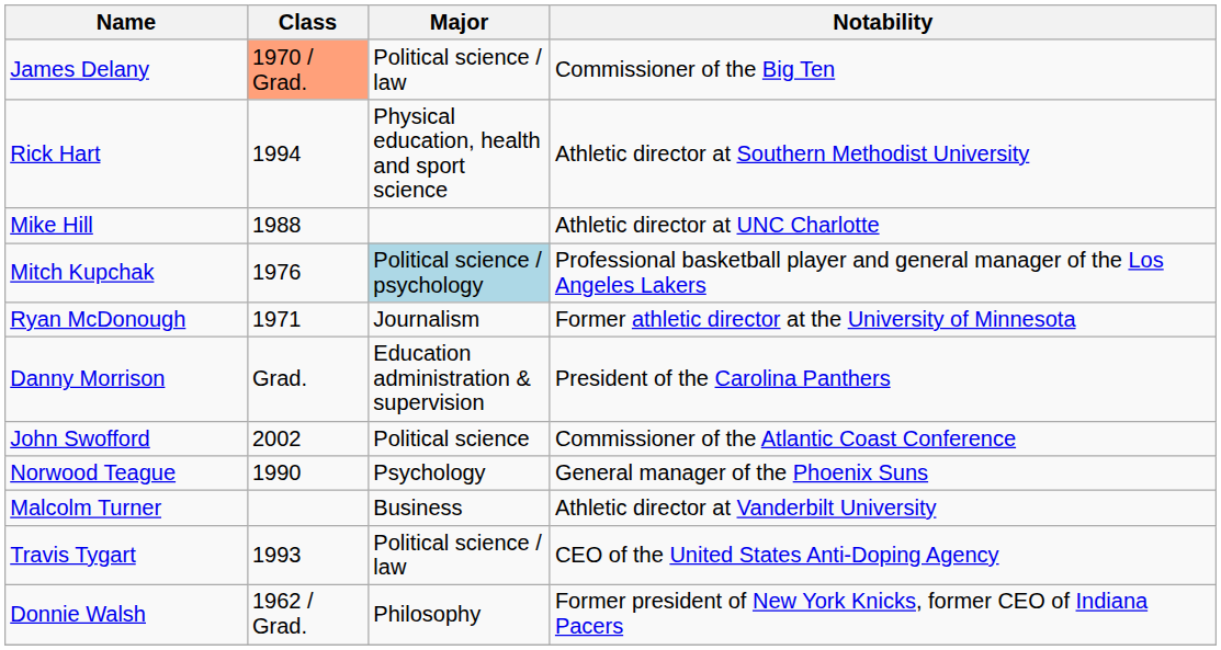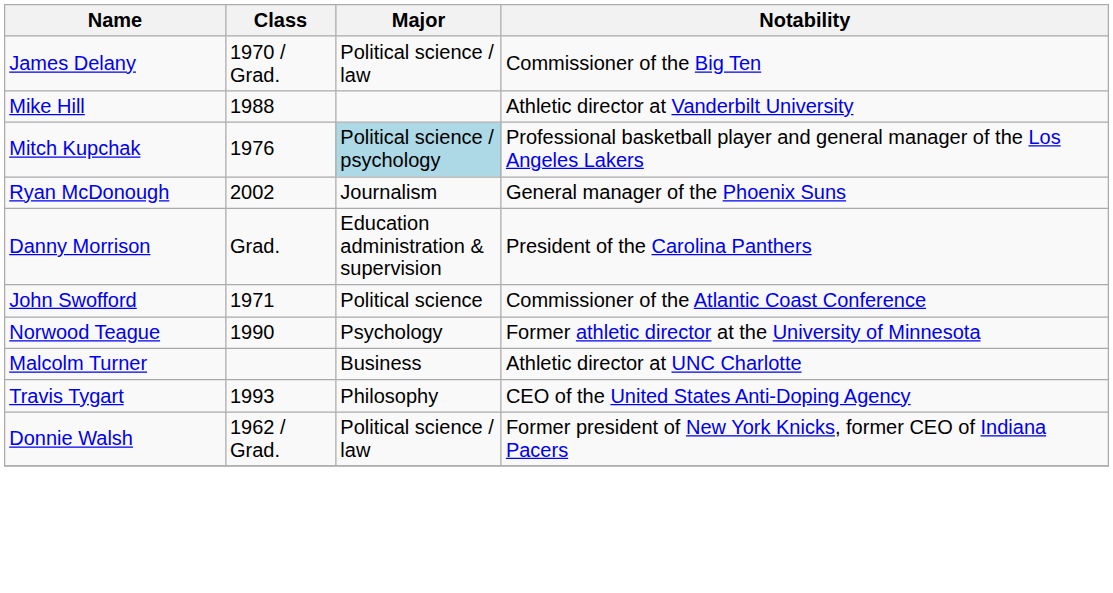 <table class="wikitable" width="100%">
 <tr>
 <th width="20%">Name</th>
 <th width="10%">Class</th>
 <th width="15%">Major</th>
 <th width="55%">Notability</th>
 </tr>
 <tr>
 <td><a href='#'>James Delany</a></td>
-<td style="background: lightsalmon;">1970 / Grad.</td>
+<td>1970 / Grad.</td>
 <td>Political science / law</td>
 <td>Commissioner of the <a href='#'>Big Ten</a></td>
-</tr>
-<tr>
-<td><a href='#'>Rick Hart</a></td>
-<td>1994</td>
-<td>Physical education, health and sport science</td>
-<td>Athletic director at <a href='#'>Southern Methodist University</a></td>
 </tr>
 <tr>
 <td><a href='#'>Mike Hill</a></td>
 <td>1988</td>
 <td></td>
-<td>Athletic director at <a href='#'>UNC Charlotte</a></td>
+<td>Athletic director at <a href='#'>Vanderbilt University</a></td>
 </tr>
 <tr>
 <td><a href='#'>Mitch Kupchak</a></td>
 <td>1976</td>
 <td style="background: lightblue;">Political science / psychology</td>
 <td>Professional basketball player and general manager of the <a href='#'>Los Angeles Lakers</a></td>
 </tr>
 <tr>
 <td><a href='#'>Ryan McDonough</a></td>
-<td>1971</td>
+<td>2002</td>
 <td>Journalism</td>
-<td>Former <a href='#'>athletic director</a> at the <a href='#'>University of Minnesota</a></td>
+<td>General manager of the <a href='#'>Phoenix Suns</a></td>
 </tr>
 <tr>
 <td><a href='#'>Danny Morrison</a></td>
 <td>Grad.</td>
 <td>Education administration & supervision</td>
 <td>President of the <a href='#'>Carolina Panthers</a></td>
 </tr>
 <tr>
 <td><a href='#'>John Swofford</a></td>
-<td>2002</td>
+<td>1971</td>
 <td>Political science</td>
 <td>Commissioner of the <a href='#'>Atlantic Coast Conference</a></td>
 </tr>
 <tr>
 <td><a href='#'>Norwood Teague</a></td>
 <td>1990</td>
 <td>Psychology</td>
-<td>General manager of the <a href='#'>Phoenix Suns</a></td>
+<td>Former <a href='#'>athletic director</a> at the <a href='#'>University of Minnesota</a></td>
 </tr>
 <tr>
 <td><a href='#'>Malcolm Turner</a></td>
 <td></td>
 <td>Business</td>
-<td>Athletic director at <a href='#'>Vanderbilt University</a></td>
+<td>Athletic director at <a href='#'>UNC Charlotte</a></td>
 </tr>
 <tr>
 <td><a href='#'>Travis Tygart</a></td>
 <td>1993</td>
-<td>Political science / law</td>
+<td>Philosophy</td>
 <td>CEO of the <a href='#'>United States Anti-Doping Agency</a></td>
 </tr>
 <tr>
 <td><a href='#'>Donnie Walsh</a></td>
 <td>1962 / Grad.</td>
-<td>Philosophy</td>
+<td>Political science / law</td>
 <td>Former president of <a href='#'>New York Knicks</a>, former CEO of <a href='#'>Indiana Pacers</a></td>
 </tr>
 <tr>
 </tr>
 </table>
